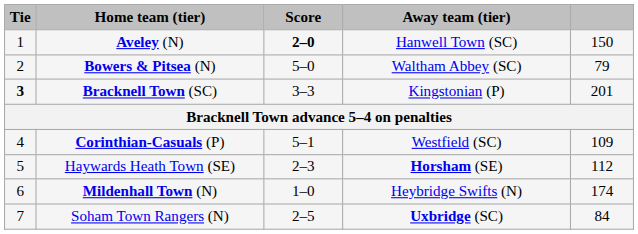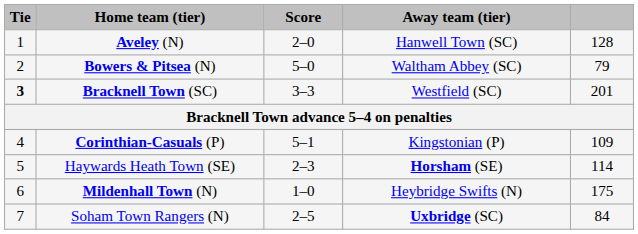 <table class="wikitable" style="width: 600px; background:WhiteSmoke; text-align:center; font-size:90%">
 <tr>
 <td scope="col" style="width:  5.00%; background:silver;"><strong>Tie</strong></td>
 <td scope="col" style="width: 36.25%; background:silver;"><strong>Home team (tier)</strong></td>
 <td scope="col" style="width: 12.50%; background:silver;"><strong>Score</strong></td>
 <td scope="col" style="width: 36.25%; background:silver;"><strong>Away team (tier)</strong></td>
 <td scope="col" style="width: 10.00%; background:silver;"><strong></strong></td>
 </tr>
 <tr>
 <td>1</td>
 <td><strong><a href='#'>Aveley</a></strong> (N)</td>
-<td><strong>2–0</strong></td>
+<td>2–0</td>
 <td><a href='#'>Hanwell Town</a> (SC)</td>
-<td>150</td>
+<td>128</td>
 </tr>
 <tr>
 <td>2</td>
 <td><strong><a href='#'>Bowers & Pitsea</a></strong> (N)</td>
 <td>5–0</td>
 <td><a href='#'>Waltham Abbey</a> (SC)</td>
 <td>79</td>
 </tr>
 <tr>
 <td><strong>3</strong></td>
 <td><strong><a href='#'>Bracknell Town</a></strong> (SC)</td>
 <td>3–3</td>
-<td><a href='#'>Kingstonian</a> (P)</td>
+<td><a href='#'>Westfield</a> (SC)</td>
 <td>201</td>
 </tr>
 <tr>
 <th colspan="5">Bracknell Town advance 5–4 on penalties</th>
 </tr>
 <tr>
 <td>4</td>
 <td><strong><a href='#'>Corinthian-Casuals</a></strong> (P)</td>
 <td>5–1</td>
-<td><a href='#'>Westfield</a> (SC)</td>
+<td><a href='#'>Kingstonian</a> (P)</td>
 <td>109</td>
 </tr>
 <tr>
 <td>5</td>
 <td><a href='#'>Haywards Heath Town</a> (SE)</td>
 <td>2–3</td>
 <td><strong><a href='#'>Horsham</a></strong> (SE)</td>
-<td>112</td>
+<td>114</td>
 </tr>
 <tr>
 <td>6</td>
 <td><strong><a href='#'>Mildenhall Town</a></strong> (N)</td>
 <td>1–0</td>
 <td><a href='#'>Heybridge Swifts</a> (N)</td>
-<td>174</td>
+<td>175</td>
 </tr>
 <tr>
 <td>7</td>
 <td><a href='#'>Soham Town Rangers</a> (N)</td>
 <td>2–5</td>
 <td><strong><a href='#'>Uxbridge</a></strong> (SC)</td>
 <td>84</td>
 </tr>
 </table>
